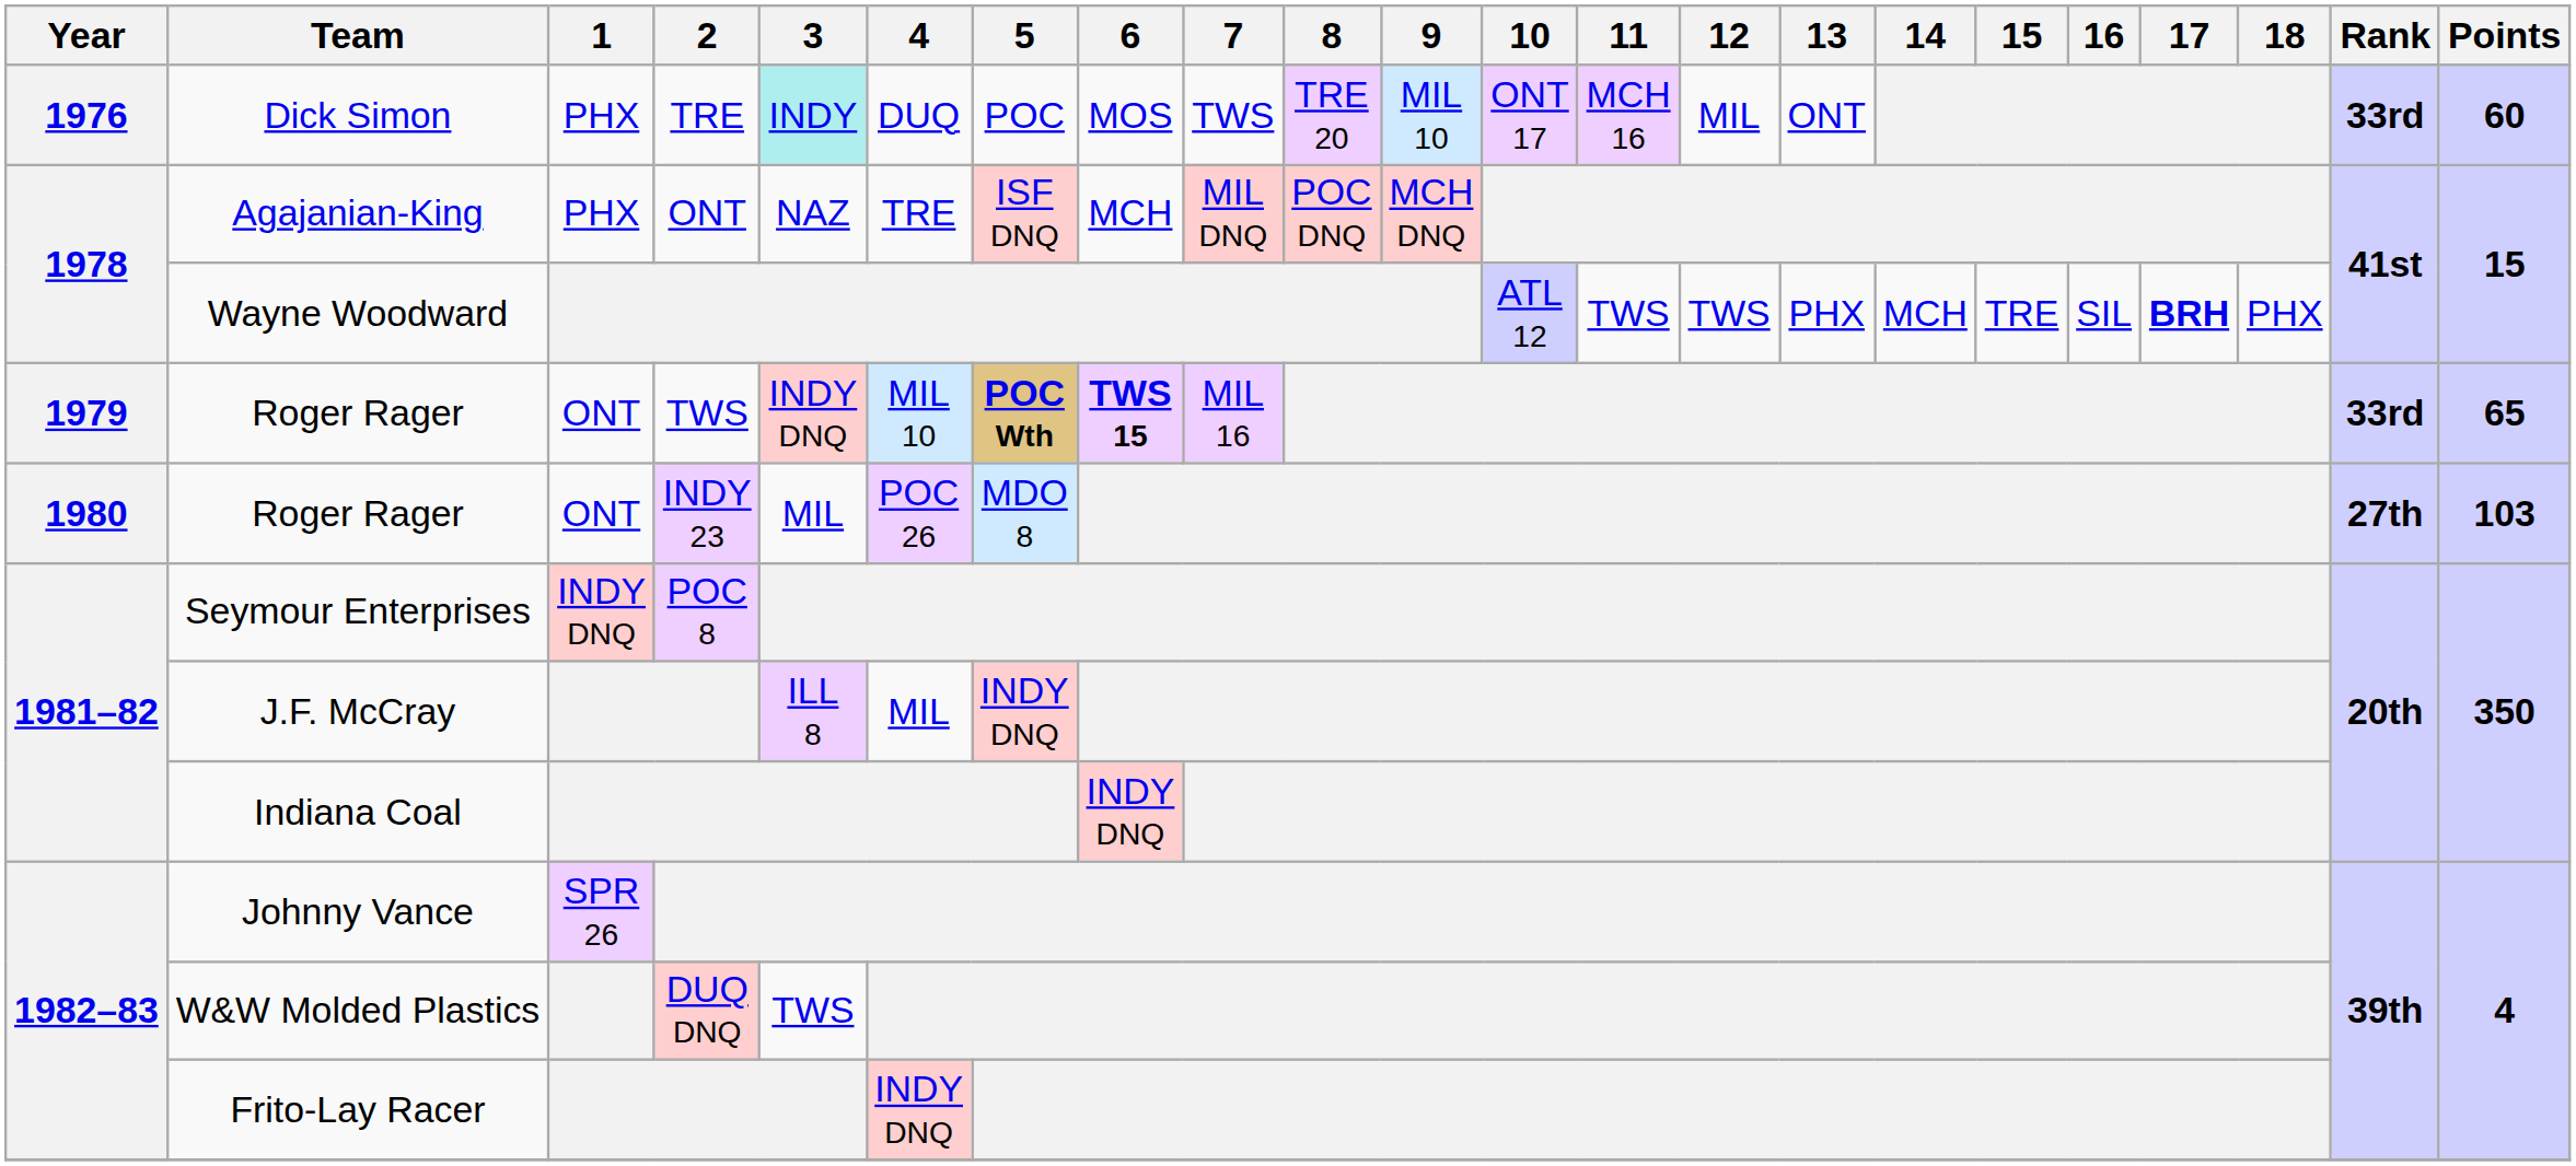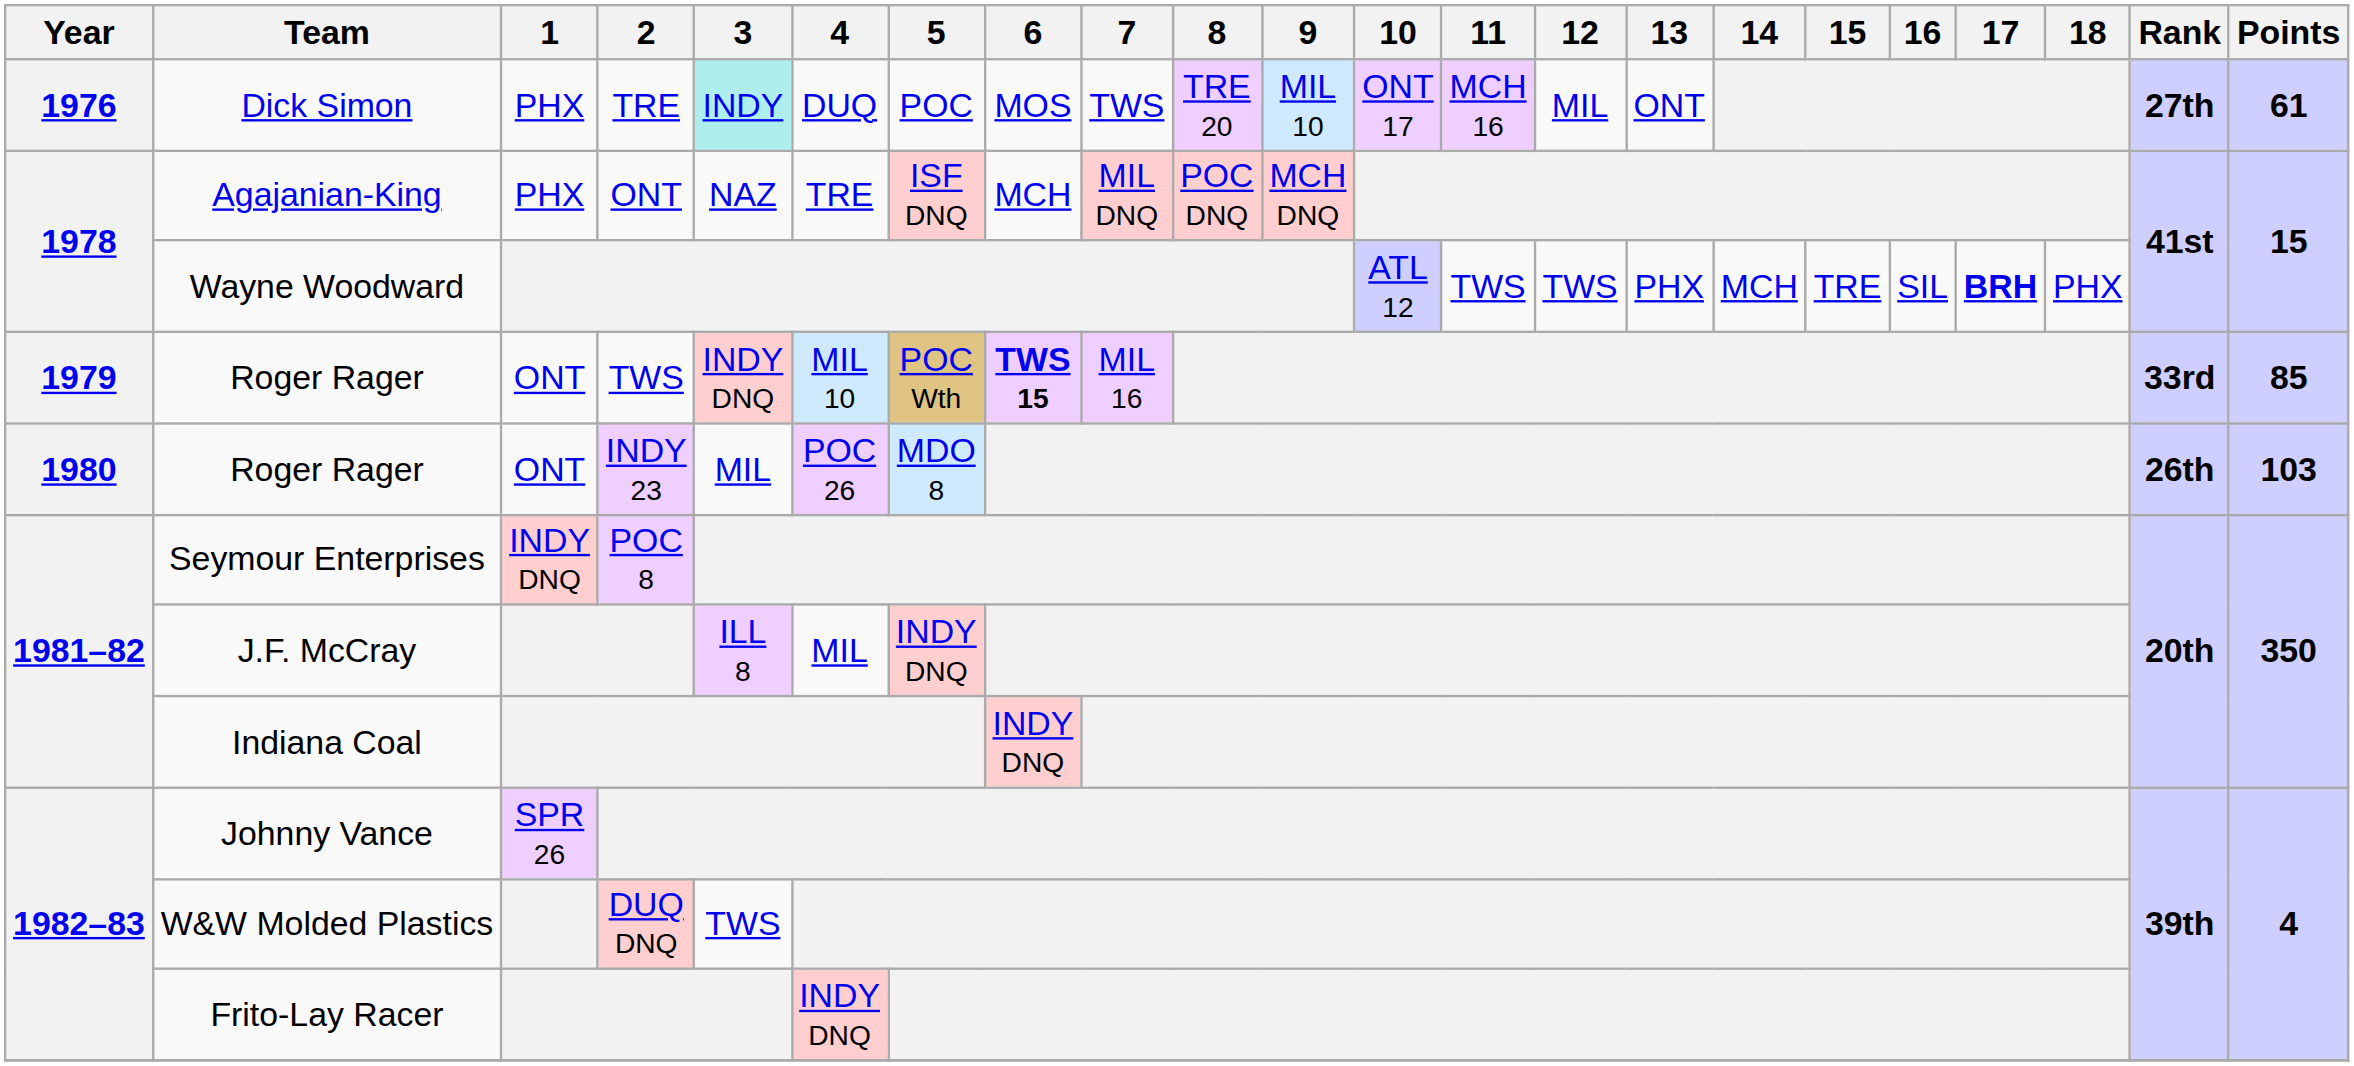 <table class="wikitable" style="text-align:center; font-size:90%">
 <tr>
 <th>Year</th>
 <th>Team</th>
 <th>1</th>
 <th>2</th>
 <th>3</th>
 <th>4</th>
 <th>5</th>
 <th>6</th>
 <th>7</th>
 <th>8</th>
 <th>9</th>
 <th>10</th>
 <th>11</th>
 <th>12</th>
 <th>13</th>
 <th>14</th>
 <th>15</th>
 <th>16</th>
 <th>17</th>
 <th>18</th>
 <th>Rank</th>
 <th>Points</th>
 </tr>
 <tr>
 <th><a href='#'>1976</a></th>
 <td><a href='#'>Dick Simon</a></td>
 <td><a href='#'>PHX</a></td>
 <td><a href='#'>TRE</a></td>
 <td style="background: paleturquoise;"><a href='#'>INDY</a></td>
 <td><a href='#'>DUQ</a></td>
 <td><a href='#'>POC</a></td>
 <td><a href='#'>MOS</a></td>
 <td><a href='#'>TWS</a></td>
 <td style="background:#EFCFFF;"><a href='#'>TRE</a><br><small>20</small></td>
 <td style="background:#CFEAFF;"><a href='#'>MIL</a><br><small>10</small></td>
 <td style="background:#EFCFFF;"><a href='#'>ONT</a><br><small>17</small></td>
 <td style="background:#EFCFFF;"><a href='#'>MCH</a><br><small>16</small></td>
 <td><a href='#'>MIL</a></td>
 <td><a href='#'>ONT</a></td>
 <th colspan=5></th>
-<th style="background:#CFCFFF;">33rd</th>
-<th style="background:#CFCFFF;">60</th>
+<th style="background:#CFCFFF;">27th</th>
+<th style="background:#CFCFFF;">61</th>
 </tr>
 <tr>
 <th rowspan=2><a href='#'>1978</a></th>
 <td><a href='#'>Agajanian-King</a></td>
 <td><a href='#'>PHX</a></td>
 <td><a href='#'>ONT</a></td>
 <td><a href='#'>NAZ</a></td>
 <td><a href='#'>TRE</a></td>
 <td style="background:#FFCFCF;"><a href='#'>ISF</a><br><small>DNQ</small></td>
 <td><a href='#'>MCH</a></td>
 <td style="background:#FFCFCF;"><a href='#'>MIL</a><br><small>DNQ</small></td>
 <td style="background:#FFCFCF;"><a href='#'>POC</a><br><small>DNQ</small></td>
 <td style="background:#FFCFCF;"><a href='#'>MCH</a><br><small>DNQ</small></td>
 <th colspan=9></th>
 <th rowspan=2 style="background:#CFCFFF;">41st</th>
 <th rowspan=2 style="background:#CFCFFF;">15</th>
 </tr>
 <tr>
 <td>Wayne Woodward</td>
 <th colspan=9></th>
 <td style="background:#CFCFFF;"><a href='#'>ATL</a><br><small>12</small></td>
 <td><a href='#'>TWS</a></td>
 <td><a href='#'>TWS</a></td>
 <td><a href='#'>PHX</a></td>
 <td><a href='#'>MCH</a></td>
 <td><a href='#'>TRE</a></td>
 <td><a href='#'>SIL</a></td>
 <td><strong><a href='#'>BRH</a></strong></td>
 <td><a href='#'>PHX</a></td>
 </tr>
 <tr>
 <th><a href='#'>1979</a></th>
 <td>Roger Rager</td>
 <td><a href='#'>ONT</a></td>
 <td><a href='#'>TWS</a></td>
 <td style="background:#FFCFCF;"><a href='#'>INDY</a><br><small>DNQ</small></td>
 <td style="background:#CFEAFF;"><a href='#'>MIL</a><br><small>10</small></td>
-<td style="background:#DFC484;"><strong><a href='#'>POC</a><br><small>Wth</small></strong></td>
+<td style="background:#DFC484;"><a href='#'>POC</a><br><small>Wth</small></td>
 <td style="background:#EFCFFF;"><strong><a href='#'>TWS</a><br><small>15</small></strong></td>
 <td style="background:#EFCFFF;"><a href='#'>MIL</a><br><small>16</small></td>
 <th colspan=11></th>
 <th style="background:#CFCFFF;">33rd</th>
-<th style="background:#CFCFFF;">65</th>
+<th style="background:#CFCFFF;">85</th>
 </tr>
 <tr>
 <th><a href='#'>1980</a></th>
 <td>Roger Rager</td>
 <td><a href='#'>ONT</a></td>
 <td style="background:#EFCFFF;"><a href='#'>INDY</a><br><small>23</small></td>
 <td><a href='#'>MIL</a></td>
 <td style="background:#EFCFFF;"><a href='#'>POC</a><br><small>26</small></td>
 <td style="background:#CFEAFF;"><a href='#'>MDO</a><br><small>8</small></td>
 <th colspan=13></th>
-<th style="background:#CFCFFF;">27th</th>
+<th style="background:#CFCFFF;">26th</th>
 <th style="background:#CFCFFF;">103</th>
 </tr>
 <tr>
 <th rowspan=3><a href='#'>1981–82</a></th>
 <td>Seymour Enterprises</td>
 <td style="background:#FFCFCF;"><a href='#'>INDY</a><br><small>DNQ</small></td>
 <td style="background:#EFCFFF;"><a href='#'>POC</a><br><small>8</small></td>
 <th colspan=16></th>
 <th rowspan=3 style="background:#CFCFFF;">20th</th>
 <th rowspan=3 style="background:#CFCFFF;">350</th>
 </tr>
 <tr>
 <td>J.F. McCray</td>
 <th colspan=2></th>
 <td style="background:#EFCFFF;"><a href='#'>ILL</a><br><small>8</small></td>
 <td><a href='#'>MIL</a></td>
 <td style="background:#FFCFCF;"><a href='#'>INDY</a><br><small>DNQ</small></td>
 <th colspan=13></th>
 </tr>
 <tr>
 <td>Indiana Coal</td>
 <th colspan=5></th>
 <td style="background:#FFCFCF;"><a href='#'>INDY</a><br><small>DNQ</small></td>
 <th colspan=12></th>
 </tr>
 <tr>
 <th rowspan=3><a href='#'>1982–83</a></th>
 <td>Johnny Vance</td>
 <td style="background:#EFCFFF;"><a href='#'>SPR</a><br><small>26</small></td>
 <th colspan=17></th>
 <th rowspan=3 style="background:#CFCFFF;">39th</th>
 <th rowspan=3 style="background:#CFCFFF;">4</th>
 </tr>
 <tr>
 <td>W&W Molded Plastics</td>
 <th></th>
 <td style="background:#FFCFCF;"><a href='#'>DUQ</a><br><small>DNQ</small></td>
 <td><a href='#'>TWS</a></td>
 <th colspan=15></th>
 </tr>
 <tr>
 <td>Frito-Lay Racer</td>
 <th colspan=3></th>
 <td style="background:#FFCFCF;"><a href='#'>INDY</a><br><small>DNQ</small></td>
 <th colspan=14></th>
 </tr>
 <tr>
 </tr>
 </table>
